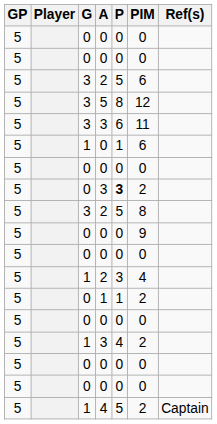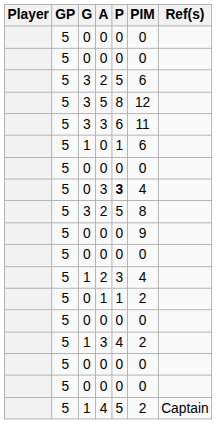 <table class="wikitable sortable plainrowheaders" style="text-align:center;">
 <tr>
+<th scope="col">Player</th>
 <th scope="col">GP</th>
-<th scope="col">Player</th>
 <th scope="col">G</th>
 <th scope="col">A</th>
 <th scope="col">P</th>
 <th scope="col">PIM</th>
 <th scope="col" class="unsortable">Ref(s)</th>
 </tr>
 <tr>
+<th scope="row"></th>
 <td>5</td>
-<th scope="row"></th>
 <td>0</td>
 <td>0</td>
 <td>0</td>
 <td>0</td>
 <td align=center></td>
 </tr>
 <tr>
+<th scope="row"></th>
 <td>5</td>
-<th scope="row"></th>
 <td>0</td>
 <td>0</td>
 <td>0</td>
 <td>0</td>
 <td align=center></td>
 </tr>
 <tr>
+<th scope="row"></th>
 <td>5</td>
-<th scope="row"></th>
 <td>3</td>
 <td>2</td>
 <td>5</td>
 <td>6</td>
 <td align=center></td>
 </tr>
 <tr>
+<th scope="row"></th>
 <td>5</td>
-<th scope="row"></th>
 <td>3</td>
 <td>5</td>
 <td>8</td>
 <td>12</td>
 <td align=center></td>
 </tr>
 <tr>
+<th scope="row"></th>
 <td>5</td>
-<th scope="row"></th>
 <td>3</td>
 <td>3</td>
 <td>6</td>
 <td>11</td>
 <td align=center></td>
 </tr>
 <tr>
+<th scope="row"></th>
 <td>5</td>
-<th scope="row"></th>
 <td>1</td>
 <td>0</td>
 <td>1</td>
 <td>6</td>
 <td align=center></td>
 </tr>
 <tr>
+<th scope="row"></th>
 <td>5</td>
-<th scope="row"></th>
 <td>0</td>
 <td>0</td>
 <td>0</td>
 <td>0</td>
 <td align=center></td>
 </tr>
 <tr>
+<th scope="row"></th>
 <td>5</td>
-<th scope="row"></th>
 <td>0</td>
 <td>3</td>
 <td><strong>3</strong></td>
-<td>2</td>
+<td>4</td>
 <td align=center></td>
 </tr>
 <tr>
+<th scope="row"></th>
 <td>5</td>
-<th scope="row"></th>
 <td>3</td>
 <td>2</td>
 <td>5</td>
 <td>8</td>
 <td align=center></td>
 </tr>
 <tr>
+<th scope="row"></th>
 <td>5</td>
-<th scope="row"></th>
 <td>0</td>
 <td>0</td>
 <td>0</td>
 <td>9</td>
 <td align=center></td>
 </tr>
 <tr>
+<th scope="row"></th>
 <td>5</td>
-<th scope="row"></th>
 <td>0</td>
 <td>0</td>
 <td>0</td>
 <td>0</td>
 <td align=center></td>
 </tr>
 <tr>
+<th scope="row"></th>
 <td>5</td>
-<th scope="row"></th>
 <td>1</td>
 <td>2</td>
 <td>3</td>
 <td>4</td>
 <td align=center></td>
 </tr>
 <tr>
+<th scope="row"></th>
 <td>5</td>
-<th scope="row"></th>
 <td>0</td>
 <td>1</td>
 <td>1</td>
 <td>2</td>
 <td align=center></td>
 </tr>
 <tr>
+<th scope="row"></th>
 <td>5</td>
-<th scope="row"></th>
 <td>0</td>
 <td>0</td>
 <td>0</td>
 <td>0</td>
 <td align=center></td>
 </tr>
 <tr>
+<th scope="row"></th>
 <td>5</td>
-<th scope="row"></th>
 <td>1</td>
 <td>3</td>
 <td>4</td>
 <td>2</td>
 <td align=center></td>
 </tr>
 <tr>
+<th scope="row"></th>
 <td>5</td>
-<th scope="row"></th>
 <td>0</td>
 <td>0</td>
 <td>0</td>
 <td>0</td>
 <td align=center></td>
 </tr>
 <tr>
+<th scope="row"></th>
 <td>5</td>
-<th scope="row"></th>
 <td>0</td>
 <td>0</td>
 <td>0</td>
 <td>0</td>
 <td align=center></td>
 </tr>
 <tr>
+<th scope="row"></th>
 <td>5</td>
-<th scope="row"></th>
 <td>1</td>
 <td>4</td>
 <td>5</td>
 <td>2</td>
 <td align=center>Captain</td>
 </tr>
 </table>
